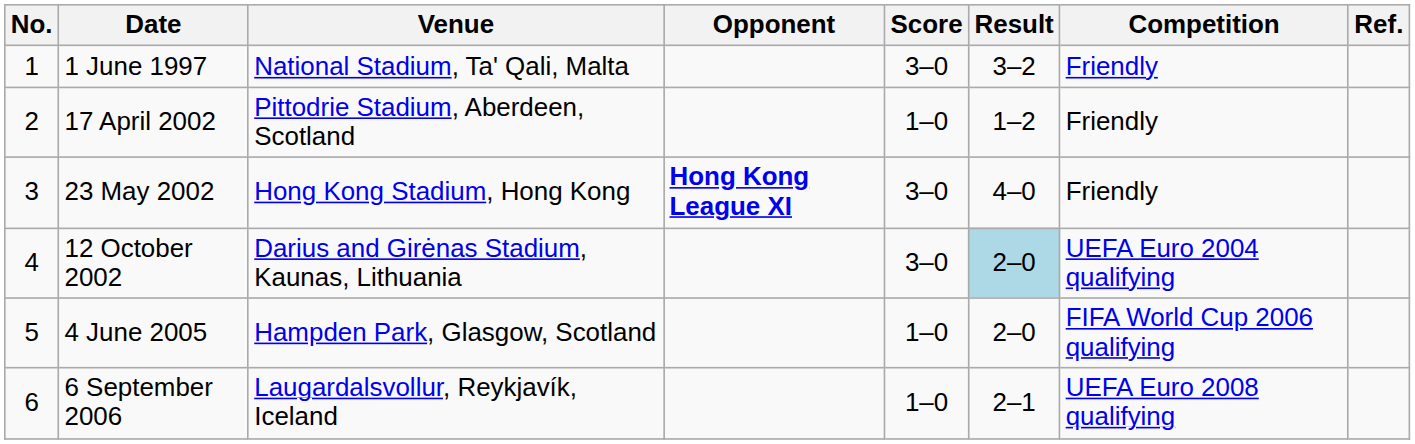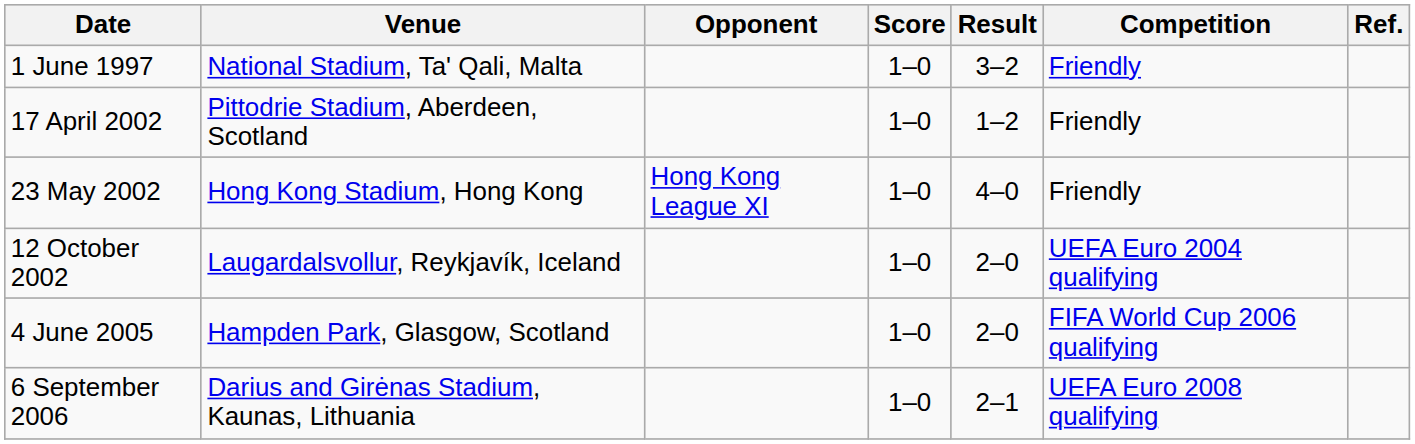 <table class="wikitable sortable">
 <tr>
-<th>No.</th>
 <th>Date</th>
 <th>Venue</th>
 <th>Opponent</th>
 <th>Score</th>
 <th>Result</th>
 <th>Competition</th>
 <th>Ref.</th>
 </tr>
 <tr>
-<td align="center">1</td>
 <td>1 June 1997</td>
 <td><a href='#'>National Stadium</a>, Ta' Qali, Malta</td>
 <td></td>
-<td align="center">3–0</td>
+<td align="center">1–0</td>
 <td align="center">3–2</td>
 <td><a href='#'>Friendly</a></td>
 <td align="center"></td>
 </tr>
 <tr>
-<td align="center">2</td>
 <td>17 April 2002</td>
 <td><a href='#'>Pittodrie Stadium</a>, Aberdeen, Scotland</td>
 <td></td>
 <td align="center">1–0</td>
 <td align="center">1–2</td>
 <td>Friendly</td>
 <td align="center"></td>
 </tr>
 <tr>
-<td align="center">3</td>
 <td>23 May 2002</td>
 <td><a href='#'>Hong Kong Stadium</a>, Hong Kong</td>
-<td><strong><a href='#'>Hong Kong League XI</a></strong></td>
-<td align="center">3–0</td>
+<td><a href='#'>Hong Kong League XI</a></td>
+<td align="center">1–0</td>
 <td align="center">4–0</td>
 <td>Friendly</td>
 <td align="center"></td>
 </tr>
 <tr>
-<td align="center">4</td>
 <td>12 October 2002</td>
-<td><a href='#'>Darius and Girėnas Stadium</a>, Kaunas, Lithuania</td>
+<td><a href='#'>Laugardalsvollur</a>, Reykjavík, Iceland</td>
 <td></td>
-<td align="center">3–0</td>
-<td align="center" style="background: lightblue;">2–0</td>
+<td align="center">1–0</td>
+<td align="center">2–0</td>
 <td><a href='#'>UEFA Euro 2004 qualifying</a></td>
 <td align="center"></td>
 </tr>
 <tr>
-<td align="center">5</td>
 <td>4 June 2005</td>
 <td><a href='#'>Hampden Park</a>, Glasgow, Scotland</td>
 <td></td>
 <td align="center">1–0</td>
 <td align="center">2–0</td>
 <td><a href='#'>FIFA World Cup 2006 qualifying</a></td>
 <td align="center"></td>
 </tr>
 <tr>
-<td align="center">6</td>
 <td>6 September 2006</td>
-<td><a href='#'>Laugardalsvollur</a>, Reykjavík, Iceland</td>
+<td><a href='#'>Darius and Girėnas Stadium</a>, Kaunas, Lithuania</td>
 <td></td>
 <td align="center">1–0</td>
 <td align="center">2–1</td>
 <td><a href='#'>UEFA Euro 2008 qualifying</a></td>
 <td align="center"></td>
 </tr>
 </table>
